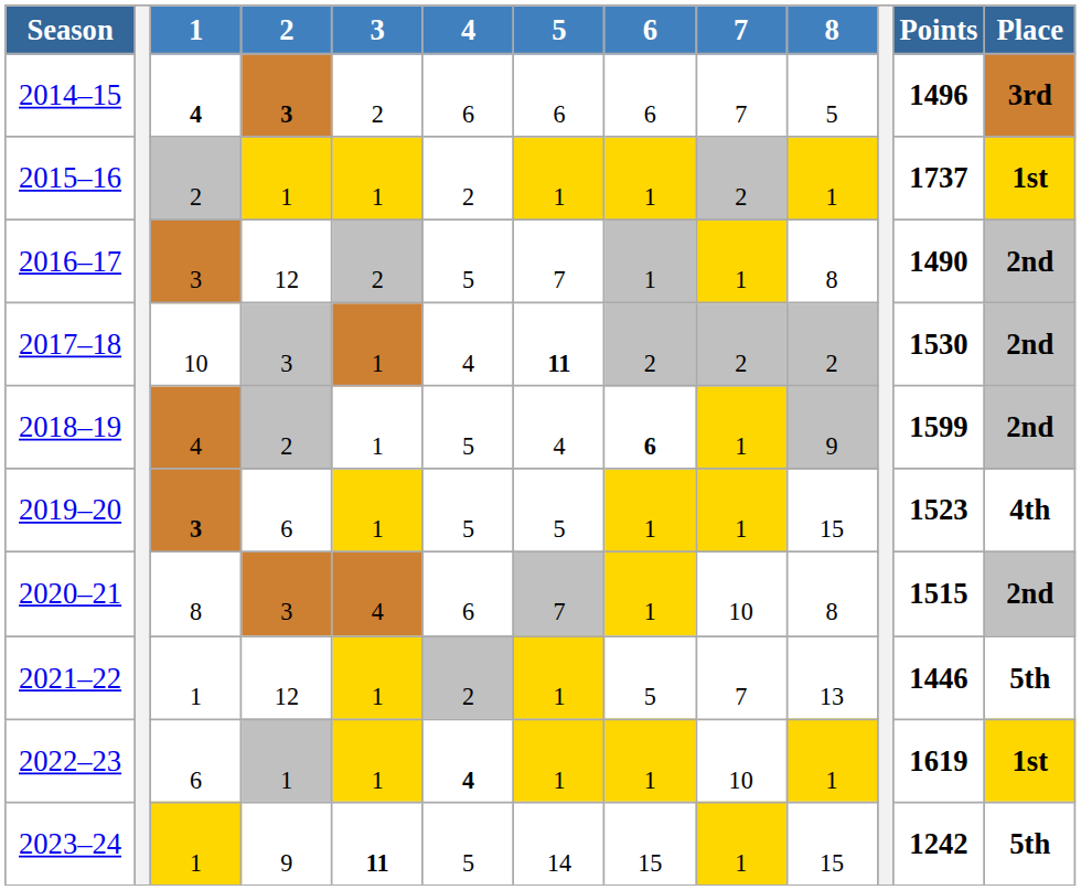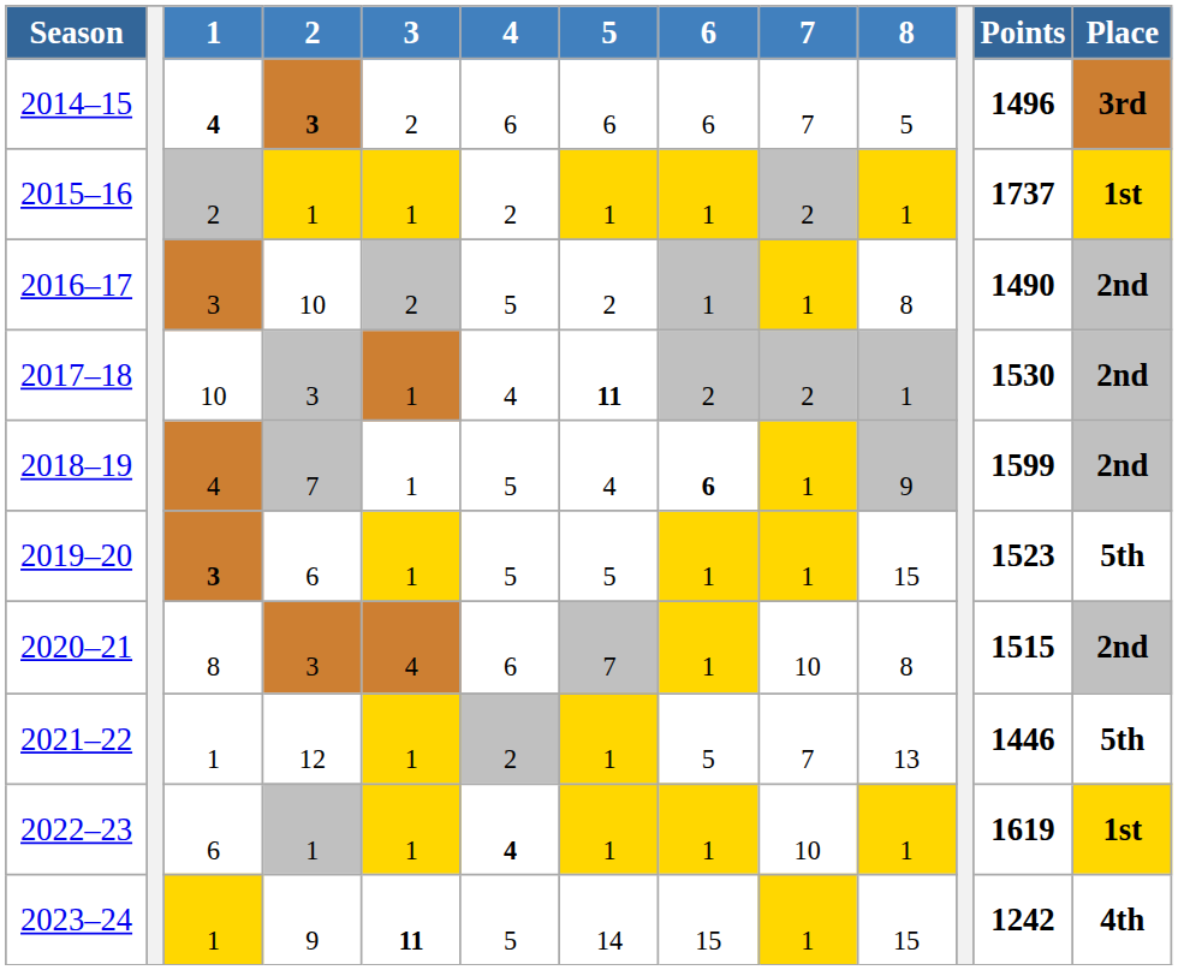 <table class="wikitable" style="font-size:95%; text-align:center; border:grey solid 1px; border-collapse:collapse; background:#ffffff;">
 <tr>
 <th style="background-color:#369; color:white; width:60px">Season</th>
 <th rowspan="11" width="1px"></th>
 <th style="background-color:#4180be; color:white; width:40px">1</th>
 <th style="background-color:#4180be; color:white; width:40px">2</th>
 <th style="background-color:#4180be; color:white; width:40px">3</th>
 <th style="background-color:#4180be; color:white; width:40px">4</th>
 <th style="background-color:#4180be; color:white; width:40px">5</th>
 <th style="background-color:#4180be; color:white; width:40px">6</th>
 <th style="background-color:#4180be; color:white; width:40px">7</th>
 <th style="background-color:#4180be; color:white; width:40px">8</th>
 <th rowspan="11" width="1px"></th>
 <th style="background-color:#369; color:white; width:40px">Points</th>
 <th style="background-color:#369; color:white; width:40px">Place</th>
 </tr>
 <tr>
 <td><a href='#'>2014–15</a></td>
 <td><strong><br><small>4</small></strong></td>
 <td style="background:#CD7F32;"><strong><br><small>3</small></strong></td>
 <td><br><small>2</small></td>
 <td><br><small>6</small></td>
 <td><br><small>6</small></td>
 <td><br><small>6</small></td>
 <td><br><small>7</small></td>
 <td><br><small>5</small></td>
 <td><strong>1496</strong></td>
 <td style="background:#CD7F32;"><strong>3rd</strong></td>
 </tr>
 <tr>
 <td><a href='#'>2015–16</a></td>
 <td style="background:silver;"><br><small>2</small></td>
 <td style="background:gold;"><br><small>1</small></td>
 <td style="background:gold;"><br><small>1</small></td>
 <td><br><small>2</small></td>
 <td style="background:gold;"><br><small>1</small></td>
 <td style="background:gold;"><br><small>1</small></td>
 <td style="background:silver;"><br><small>2</small></td>
 <td style="background:gold;"><br><small>1</small></td>
 <td><strong>1737</strong></td>
 <td style="background:gold;"><strong>1st</strong></td>
 </tr>
 <tr>
 <td><a href='#'>2016–17</a></td>
 <td style="background:#CD7F32;"><br><small>3</small></td>
-<td><br><small>12</small></td>
+<td><br><small>10</small></td>
 <td style="background:silver;"><br><small>2</small></td>
 <td><br><small>5</small></td>
-<td><br><small>7</small></td>
+<td><br><small>2</small></td>
 <td style="background:silver;"><br><small>1</small></td>
 <td style="background:gold;"><br><small>1</small></td>
 <td><br><small>8</small></td>
 <td><strong>1490</strong></td>
 <td style="background:silver;"><strong>2nd</strong></td>
 </tr>
 <tr>
 <td><a href='#'>2017–18</a></td>
 <td><br><small>10</small></td>
 <td style="background:silver;"><br><small>3</small></td>
 <td style="background:#CD7F32;"><br><small>1</small></td>
 <td><br><small>4</small></td>
 <td><strong><br><small>11</small></strong></td>
 <td style="background:silver;"><br><small>2</small></td>
 <td style="background:silver;"><br><small>2</small></td>
-<td style="background:silver;"><br><small>2</small></td>
+<td style="background:silver;"><br><small>1</small></td>
 <td><strong>1530</strong></td>
 <td style="background:silver;"><strong>2nd</strong></td>
 </tr>
 <tr>
 <td><a href='#'>2018–19</a></td>
 <td style="background:#CD7F32;"><br><small>4</small></td>
-<td style="background:silver;"><br><small>2</small></td>
+<td style="background:silver;"><br><small>7</small></td>
 <td><br><small>1</small></td>
 <td><br><small>5</small></td>
 <td><br><small>4</small></td>
 <td><strong><br><small>6</small></strong></td>
 <td style="background:gold;"><br><small>1</small></td>
 <td style="background:silver;"><br><small>9</small></td>
 <td><strong>1599</strong></td>
 <td style="background:silver;"><strong>2nd</strong></td>
 </tr>
 <tr>
 <td><a href='#'>2019–20</a></td>
 <td style="background:#CD7F32;"><strong><br><small>3</small></strong></td>
 <td><br><small>6</small></td>
 <td style="background:gold;"><br><small>1</small></td>
 <td><br><small>5</small></td>
 <td><br><small>5</small></td>
 <td style="background:gold;"><br><small>1</small></td>
 <td style="background:gold;"><br><small>1</small></td>
 <td><br><small>15</small></td>
 <td><strong>1523</strong></td>
-<td><strong>4th</strong></td>
+<td><strong>5th</strong></td>
 </tr>
 <tr>
 <td><a href='#'>2020–21</a></td>
 <td><br><small>8</small></td>
 <td style="background:#CD7F32;"><br><small>3</small></td>
 <td style="background:#CD7F32;"><br><small>4</small></td>
 <td><br><small>6</small></td>
 <td style="background:silver;"><br><small>7</small></td>
 <td style="background:gold;"><br><small>1</small></td>
 <td><br><small>10</small></td>
 <td><br><small>8</small></td>
 <td><strong>1515</strong></td>
 <td style="background:silver;"><strong>2nd</strong></td>
 </tr>
 <tr>
 <td><a href='#'>2021–22</a></td>
 <td><br><small>1</small></td>
 <td><br><small>12</small></td>
 <td style="background:gold;"><br><small>1</small></td>
 <td style="background:silver;"><br><small>2</small></td>
 <td style="background:gold;"><br><small>1</small></td>
 <td><br><small>5</small></td>
 <td><br><small>7</small></td>
 <td><br><small>13</small></td>
 <td><strong>1446</strong></td>
 <td><strong>5th</strong></td>
 </tr>
 <tr>
 <td><a href='#'>2022–23</a></td>
 <td><br><small>6</small></td>
 <td style="background:silver;"><br><small>1</small></td>
 <td style="background:gold;"><br><small>1</small></td>
 <td><strong><br><small>4</small></strong></td>
 <td style="background:gold;"><br><small>1</small></td>
 <td style="background:gold;"><br><small>1</small></td>
 <td><br><small>10</small></td>
 <td style="background:gold;"><br><small>1</small></td>
 <td><strong>1619</strong></td>
 <td style="background:gold;"><strong>1st</strong></td>
 </tr>
 <tr>
 <td><a href='#'>2023–24</a></td>
 <td style="background:gold"><br><small>1</small></td>
 <td><br><small>9</small></td>
 <td><strong><br><small>11</small></strong></td>
 <td><br><small>5</small></td>
 <td><br><small>14</small></td>
 <td><br><small>15</small></td>
 <td style="background:gold"><br><small>1</small></td>
 <td><br><small>15</small></td>
 <td><strong>1242</strong></td>
-<td><strong>5th</strong></td>
+<td><strong>4th</strong></td>
 </tr>
 </table>
